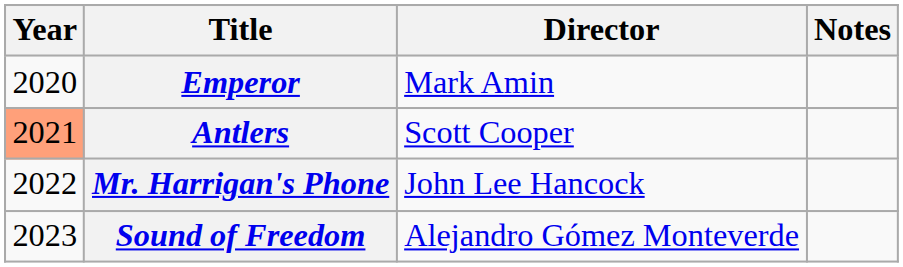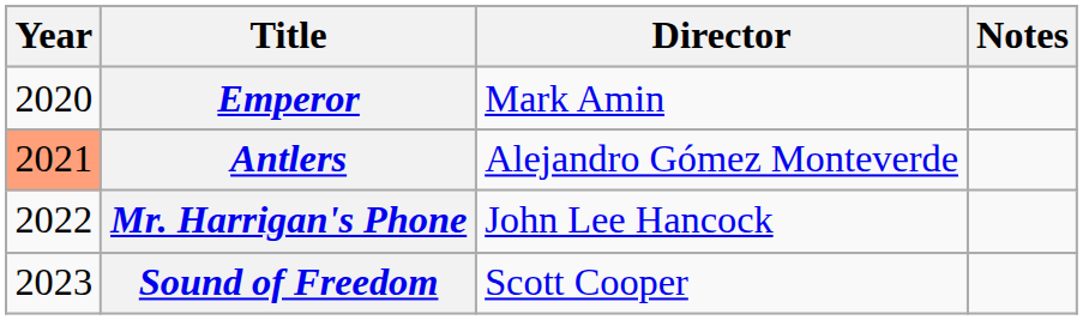 <table class="wikitable sortable plainrowheaders">
 <tr>
 <th>Year</th>
 <th>Title</th>
 <th>Director</th>
 <th>Notes</th>
 </tr>
 <tr>
 <td>2020</td>
 <th scope="row" style="text-align:center;"><em><a href='#'>Emperor</a></em></th>
 <td><a href='#'>Mark Amin</a></td>
 <td></td>
 </tr>
 <tr>
 <td style="background: lightsalmon;">2021</td>
 <th scope="row" style="text-align:center;"><em><a href='#'>Antlers</a></em></th>
-<td><a href='#'>Scott Cooper</a></td>
+<td><a href='#'>Alejandro Gómez Monteverde</a></td>
 <td></td>
 </tr>
 <tr>
 <td>2022</td>
 <th scope="row" style="text-align:center;"><em><a href='#'>Mr. Harrigan's Phone</a></em></th>
 <td><a href='#'>John Lee Hancock</a></td>
 <td></td>
 </tr>
 <tr>
 <td>2023</td>
 <th scope="row" style="text-align:center;"><em><a href='#'>Sound of Freedom</a></em></th>
-<td><a href='#'>Alejandro Gómez Monteverde</a></td>
+<td><a href='#'>Scott Cooper</a></td>
 <td></td>
 </tr>
 </table>
